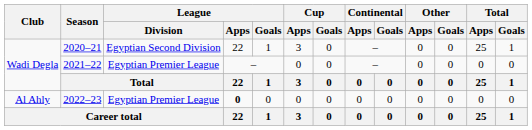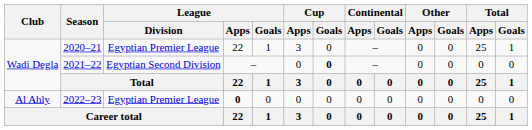 <table class=wikitable style=text-align:center>
 <tr>
 <th rowspan=2>Club</th>
 <th rowspan=2>Season</th>
 <th colspan=3>League</th>
 <th colspan=2>Cup</th>
 <th colspan=2>Continental</th>
 <th colspan=2>Other</th>
 <th colspan=2>Total</th>
 </tr>
 <tr>
 <th>Division</th>
 <th>Apps</th>
 <th>Goals</th>
 <th>Apps</th>
 <th>Goals</th>
 <th>Apps</th>
 <th>Goals</th>
 <th>Apps</th>
 <th>Goals</th>
 <th>Apps</th>
 <th>Goals</th>
 </tr>
 <tr>
 <td rowspan=3><a href='#'>Wadi Degla</a></td>
 <td><a href='#'>2020–21</a></td>
-<td><a href='#'>Egyptian Second Division</a></td>
+<td><a href='#'>Egyptian Premier League</a></td>
 <td>22</td>
 <td>1</td>
 <td>3</td>
 <td>0</td>
 <td colspan=2>–</td>
 <td>0</td>
 <td>0</td>
 <td>25</td>
 <td>1</td>
 </tr>
 <tr>
 <td><a href='#'>2021–22</a></td>
-<td><a href='#'>Egyptian Premier League</a></td>
+<td><a href='#'>Egyptian Second Division</a></td>
 <td colspan=2>–</td>
 <td>0</td>
-<td>0</td>
+<td><strong>0</strong></td>
 <td colspan=2>–</td>
 <td>0</td>
 <td>0</td>
 <td>0</td>
 <td>0</td>
 </tr>
 <tr>
 <th colspan=2>Total</th>
 <th>22</th>
 <th>1</th>
 <th>3</th>
 <th>0</th>
 <th>0</th>
 <th>0</th>
 <th>0</th>
 <th>0</th>
 <th>25</th>
 <th>1</th>
 </tr>
 <tr>
 <td><a href='#'>Al Ahly</a></td>
 <td><a href='#'>2022–23</a></td>
 <td><a href='#'>Egyptian Premier League</a></td>
 <td><strong>0</strong></td>
 <td>0</td>
 <td>0</td>
 <td>0</td>
 <td>0</td>
 <td>0</td>
 <td>0</td>
 <td>0</td>
 <td>0</td>
 <td>0</td>
 </tr>
 <tr>
 <th colspan=3>Career total</th>
 <th>22</th>
 <th>1</th>
 <th>3</th>
 <th>0</th>
 <th>0</th>
 <th>0</th>
 <th>0</th>
 <th>0</th>
 <th>25</th>
 <th>1</th>
 </tr>
 </table>
